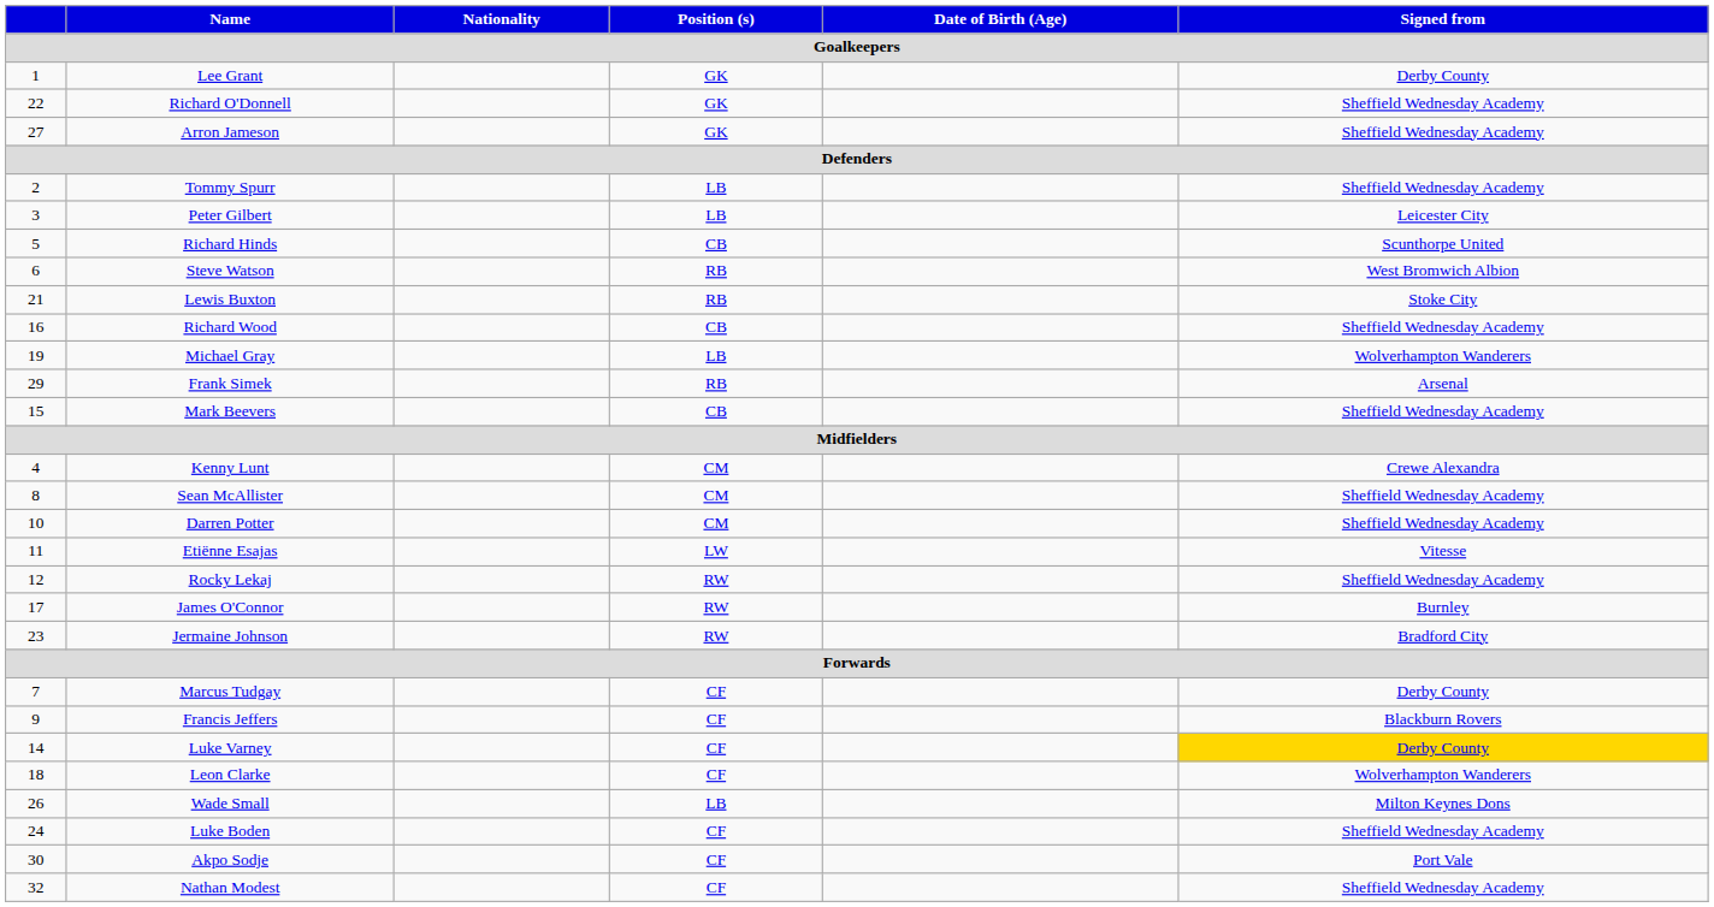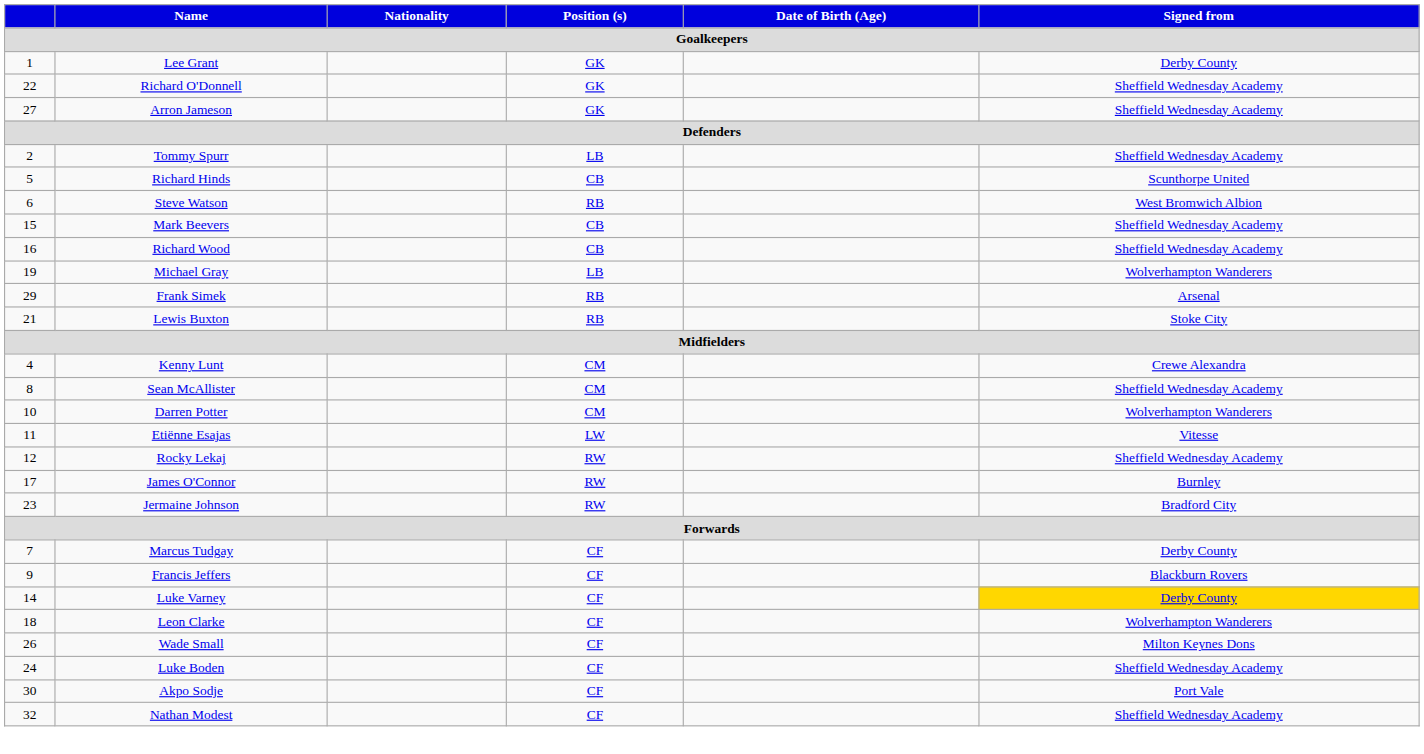 <table class="wikitable" style="text-align: center; width: 100%; font-size: 12px">
 <tr>
 <th style="background:#0000DD; color:white; text-align:center;"></th>
 <th style="background:#0000DD; color:white; text-align:center;">Name</th>
 <th style="background:#0000DD; color:white; text-align:center;">Nationality</th>
 <th style="background:#0000DD; color:white; text-align:center;">Position (s)</th>
 <th style="background:#0000DD; color:white; text-align:center;">Date of Birth (Age)</th>
 <th style="background:#0000DD; color:white; text-align:center;">Signed from</th>
 </tr>
 <tr>
 <th colspan="6" style="background:#dcdcdc; text-align:center;">Goalkeepers</th>
 </tr>
 <tr>
 <td>1</td>
 <td><a href='#'>Lee Grant</a></td>
 <td></td>
 <td><a href='#'>GK</a></td>
 <td></td>
 <td> <a href='#'>Derby County</a></td>
 </tr>
 <tr>
 <td>22</td>
 <td><a href='#'>Richard O'Donnell</a></td>
 <td></td>
 <td><a href='#'>GK</a></td>
 <td></td>
 <td> <a href='#'>Sheffield Wednesday Academy</a></td>
 </tr>
 <tr>
 <td>27</td>
 <td><a href='#'>Arron Jameson</a></td>
 <td></td>
 <td><a href='#'>GK</a></td>
 <td></td>
 <td> <a href='#'>Sheffield Wednesday Academy</a></td>
 </tr>
 <tr>
 <th colspan="6" style="background:#dcdcdc; text-align:center;">Defenders</th>
 </tr>
 <tr>
 <td>2</td>
 <td><a href='#'>Tommy Spurr</a></td>
 <td></td>
 <td><a href='#'>LB</a></td>
 <td></td>
 <td> <a href='#'>Sheffield Wednesday Academy</a></td>
 </tr>
 <tr>
-<td>3</td>
-<td><a href='#'>Peter Gilbert</a></td>
-<td></td>
-<td><a href='#'>LB</a></td>
-<td></td>
-<td> <a href='#'>Leicester City</a></td>
-</tr>
-<tr>
 <td>5</td>
 <td><a href='#'>Richard Hinds</a></td>
 <td></td>
 <td><a href='#'>CB</a></td>
 <td></td>
 <td> <a href='#'>Scunthorpe United</a></td>
 </tr>
 <tr>
 <td>6</td>
 <td><a href='#'>Steve Watson</a></td>
 <td></td>
 <td><a href='#'>RB</a></td>
 <td></td>
 <td> <a href='#'>West Bromwich Albion</a></td>
 </tr>
 <tr>
-<td>21</td>
-<td><a href='#'>Lewis Buxton</a></td>
+<td>15</td>
+<td><a href='#'>Mark Beevers</a></td>
 <td></td>
-<td><a href='#'>RB</a></td>
+<td><a href='#'>CB</a></td>
 <td></td>
-<td> <a href='#'>Stoke City</a></td>
+<td> <a href='#'>Sheffield Wednesday Academy</a></td>
 </tr>
 <tr>
 <td>16</td>
 <td><a href='#'>Richard Wood</a></td>
 <td></td>
 <td><a href='#'>CB</a></td>
 <td></td>
 <td> <a href='#'>Sheffield Wednesday Academy</a></td>
 </tr>
 <tr>
 <td>19</td>
 <td><a href='#'>Michael Gray</a></td>
 <td></td>
 <td><a href='#'>LB</a></td>
 <td></td>
 <td> <a href='#'>Wolverhampton Wanderers</a></td>
 </tr>
 <tr>
 <td>29</td>
 <td><a href='#'>Frank Simek</a></td>
 <td></td>
 <td><a href='#'>RB</a></td>
 <td></td>
 <td> <a href='#'>Arsenal</a></td>
 </tr>
 <tr>
-<td>15</td>
-<td><a href='#'>Mark Beevers</a></td>
+<td>21</td>
+<td><a href='#'>Lewis Buxton</a></td>
 <td></td>
-<td><a href='#'>CB</a></td>
+<td><a href='#'>RB</a></td>
 <td></td>
-<td> <a href='#'>Sheffield Wednesday Academy</a></td>
+<td> <a href='#'>Stoke City</a></td>
 </tr>
 <tr>
 <th colspan="6" style="background:#dcdcdc; text-align:center;">Midfielders</th>
 </tr>
 <tr>
 <td>4</td>
 <td><a href='#'>Kenny Lunt</a></td>
 <td></td>
 <td><a href='#'>CM</a></td>
 <td></td>
 <td> <a href='#'>Crewe Alexandra</a></td>
 </tr>
 <tr>
 <td>8</td>
 <td><a href='#'>Sean McAllister</a></td>
 <td></td>
 <td><a href='#'>CM</a></td>
 <td></td>
 <td> <a href='#'>Sheffield Wednesday Academy</a></td>
 </tr>
 <tr>
 <td>10</td>
 <td><a href='#'>Darren Potter</a></td>
 <td></td>
 <td><a href='#'>CM</a></td>
 <td></td>
-<td> <a href='#'>Sheffield Wednesday Academy</a></td>
+<td> <a href='#'>Wolverhampton Wanderers</a></td>
 </tr>
 <tr>
 <td>11</td>
 <td><a href='#'>Etiënne Esajas</a></td>
 <td></td>
 <td><a href='#'>LW</a></td>
 <td></td>
 <td> <a href='#'>Vitesse</a></td>
 </tr>
 <tr>
 <td>12</td>
 <td><a href='#'>Rocky Lekaj</a></td>
 <td></td>
 <td><a href='#'>RW</a></td>
 <td></td>
 <td> <a href='#'>Sheffield Wednesday Academy</a></td>
 </tr>
 <tr>
 <td>17</td>
 <td><a href='#'>James O'Connor</a></td>
 <td></td>
 <td><a href='#'>RW</a></td>
 <td></td>
 <td> <a href='#'>Burnley</a></td>
 </tr>
 <tr>
 <td>23</td>
 <td><a href='#'>Jermaine Johnson</a></td>
 <td></td>
 <td><a href='#'>RW</a></td>
 <td></td>
 <td> <a href='#'>Bradford City</a></td>
 </tr>
 <tr>
 <th colspan="6" style="background:#dcdcdc; text-align:center;">Forwards</th>
 </tr>
 <tr>
 <td>7</td>
 <td><a href='#'>Marcus Tudgay</a></td>
 <td></td>
 <td><a href='#'>CF</a></td>
 <td></td>
 <td> <a href='#'>Derby County</a></td>
 </tr>
 <tr>
 <td>9</td>
 <td><a href='#'>Francis Jeffers</a></td>
 <td></td>
 <td><a href='#'>CF</a></td>
 <td></td>
 <td> <a href='#'>Blackburn Rovers</a></td>
 </tr>
 <tr>
 <td>14</td>
 <td><a href='#'>Luke Varney</a></td>
 <td></td>
 <td><a href='#'>CF</a></td>
 <td></td>
 <td style="background: gold;"> <a href='#'>Derby County</a></td>
 </tr>
 <tr>
 <td>18</td>
 <td><a href='#'>Leon Clarke</a></td>
 <td></td>
 <td><a href='#'>CF</a></td>
 <td></td>
 <td> <a href='#'>Wolverhampton Wanderers</a></td>
 </tr>
 <tr>
 <td>26</td>
 <td><a href='#'>Wade Small</a></td>
 <td></td>
-<td><a href='#'>LB</a></td>
+<td><a href='#'>CF</a></td>
 <td></td>
 <td> <a href='#'>Milton Keynes Dons</a></td>
 </tr>
 <tr>
 <td>24</td>
 <td><a href='#'>Luke Boden</a></td>
 <td></td>
 <td><a href='#'>CF</a></td>
 <td></td>
 <td> <a href='#'>Sheffield Wednesday Academy</a></td>
 </tr>
 <tr>
 <td>30</td>
 <td><a href='#'>Akpo Sodje</a></td>
 <td></td>
 <td><a href='#'>CF</a></td>
 <td></td>
 <td> <a href='#'>Port Vale</a></td>
 </tr>
 <tr>
 <td>32</td>
 <td><a href='#'>Nathan Modest</a></td>
 <td></td>
 <td><a href='#'>CF</a></td>
 <td></td>
 <td> <a href='#'>Sheffield Wednesday Academy</a></td>
 </tr>
 </table>
